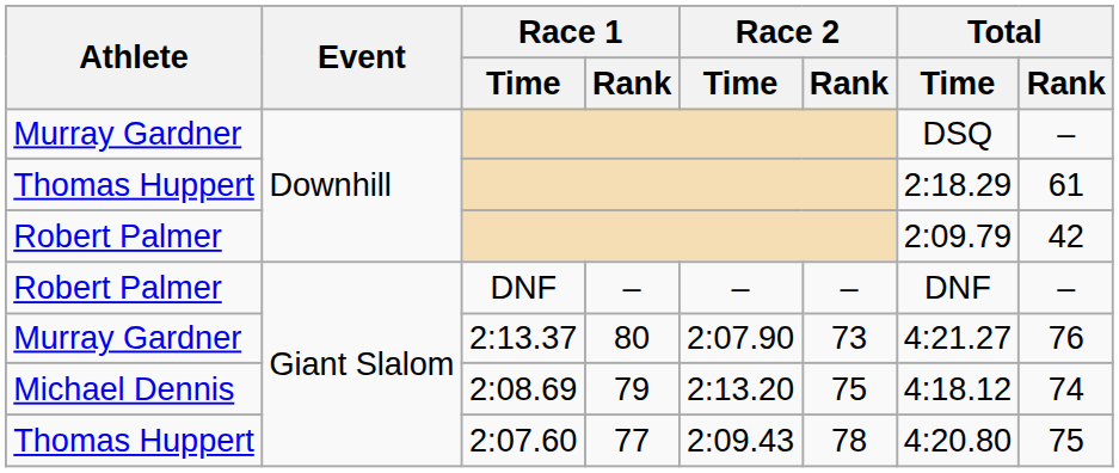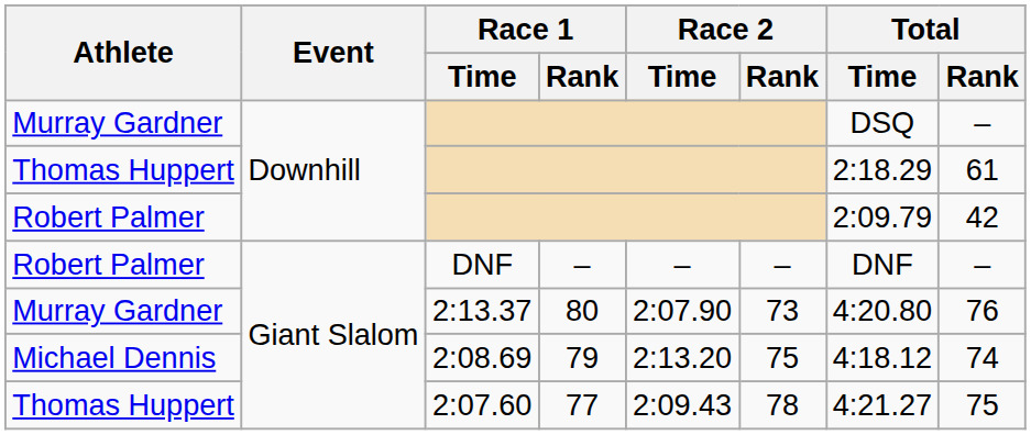 <table class="wikitable" style="font-size:90%">
 <tr>
 <th rowspan="2">Athlete</th>
 <th rowspan="2">Event</th>
 <th colspan="2">Race 1</th>
 <th colspan="2">Race 2</th>
 <th colspan="2">Total</th>
 </tr>
 <tr>
 <th>Time</th>
 <th>Rank</th>
 <th>Time</th>
 <th>Rank</th>
 <th>Time</th>
 <th>Rank</th>
 </tr>
 <tr>
 <td><a href='#'>Murray Gardner</a></td>
 <td rowspan="3">Downhill</td>
 <td colspan="4" style="background:wheat;"></td>
 <td style="text-align:center;">DSQ</td>
 <td style="text-align:center;">–</td>
 </tr>
 <tr>
 <td><a href='#'>Thomas Huppert</a></td>
 <td colspan="4" style="background:wheat;"></td>
 <td style="text-align:center;">2:18.29</td>
 <td style="text-align:center;">61</td>
 </tr>
 <tr>
 <td><a href='#'>Robert Palmer</a></td>
 <td colspan="4" style="background:wheat;"></td>
 <td style="text-align:center;">2:09.79</td>
 <td style="text-align:center;">42</td>
 </tr>
 <tr>
 <td><a href='#'>Robert Palmer</a></td>
 <td rowspan="4">Giant Slalom</td>
 <td style="text-align:center;">DNF</td>
 <td style="text-align:center;">–</td>
 <td style="text-align:center;">–</td>
 <td style="text-align:center;">–</td>
 <td style="text-align:center;">DNF</td>
 <td style="text-align:center;">–</td>
 </tr>
 <tr>
 <td><a href='#'>Murray Gardner</a></td>
 <td style="text-align:center;">2:13.37</td>
 <td style="text-align:center;">80</td>
 <td style="text-align:center;">2:07.90</td>
 <td style="text-align:center;">73</td>
-<td style="text-align:center;">4:21.27</td>
+<td style="text-align:center;">4:20.80</td>
 <td style="text-align:center;">76</td>
 </tr>
 <tr>
 <td><a href='#'>Michael Dennis</a></td>
 <td style="text-align:center;">2:08.69</td>
 <td style="text-align:center;">79</td>
 <td style="text-align:center;">2:13.20</td>
 <td style="text-align:center;">75</td>
 <td style="text-align:center;">4:18.12</td>
 <td style="text-align:center;">74</td>
 </tr>
 <tr>
 <td><a href='#'>Thomas Huppert</a></td>
 <td style="text-align:center;">2:07.60</td>
 <td style="text-align:center;">77</td>
 <td style="text-align:center;">2:09.43</td>
 <td style="text-align:center;">78</td>
-<td style="text-align:center;">4:20.80</td>
+<td style="text-align:center;">4:21.27</td>
 <td style="text-align:center;">75</td>
 </tr>
 </table>
